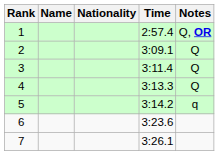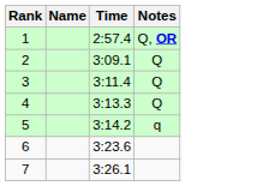 <table class="wikitable sortable" style="text-align:center">
 <tr>
 <th>Rank</th>
 <th>Name</th>
-<th>Nationality</th>
 <th>Time</th>
 <th class="unsortable">Notes</th>
 </tr>
 <tr bgcolor="#ccffcc">
 <td>1</td>
-<td align="left"></td>
 <td align="left"></td>
 <td>2:57.4</td>
 <td>Q, <strong><a href='#'>OR</a></strong></td>
 </tr>
 <tr bgcolor="#ccffcc">
 <td>2</td>
 <td align="left"></td>
-<td align="left"></td>
 <td>3:09.1</td>
 <td>Q</td>
 </tr>
 <tr bgcolor="#ccffcc">
 <td>3</td>
-<td align="left"></td>
 <td align="left"></td>
 <td>3:11.4</td>
 <td>Q</td>
 </tr>
 <tr bgcolor="#ccffcc">
 <td>4</td>
 <td align="left"></td>
-<td align="left"></td>
 <td>3:13.3</td>
 <td>Q</td>
 </tr>
 <tr bgcolor="#ccffcc">
 <td>5</td>
-<td align="left"></td>
 <td align="left"></td>
 <td>3:14.2</td>
 <td>q</td>
 </tr>
 <tr>
 <td>6</td>
 <td align="left"></td>
-<td align="left"></td>
 <td>3:23.6</td>
 <td></td>
 </tr>
 <tr>
 <td>7</td>
 <td align="left"></td>
-<td align="left"></td>
 <td>3:26.1</td>
 <td></td>
 </tr>
 </table>
